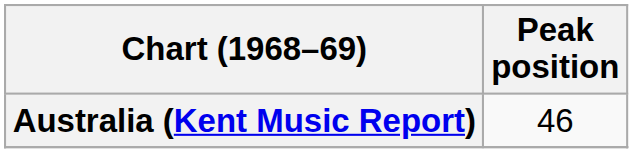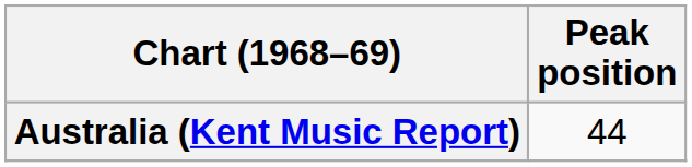 <table class="wikitable sortable plainrowheaders" style="text-align:center;">
 <tr>
 <th scope="col">Chart (1968–69)</th>
 <th scope="col">Peak<br>position</th>
 </tr>
 <tr>
 <th scope="row">Australia (<a href='#'>Kent Music Report</a>)</th>
-<td>46</td>
+<td>44</td>
 </tr>
 <tr>
 </tr>
 <tr>
 </tr>
 <tr>
 </tr>
 <tr>
 </tr>
 </table>
